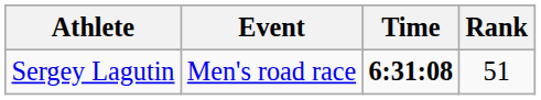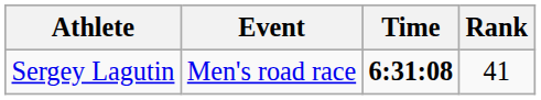 <table class=wikitable style="font-size:90%">
 <tr>
 <th>Athlete</th>
 <th>Event</th>
 <th>Time</th>
 <th>Rank</th>
 </tr>
 <tr align=center>
 <td align=left><a href='#'>Sergey Lagutin</a></td>
 <td align=left><a href='#'>Men's road race</a></td>
 <td><strong>6:31:08</strong></td>
-<td>51</td>
+<td>41</td>
 </tr>
 </table>
